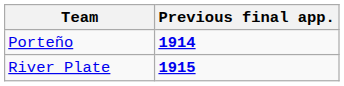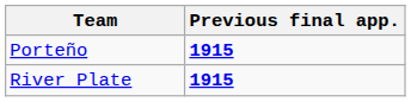 <table class="wikitable">
 <tr>
 <th width= 120px>Team</th>
 <th width= px>Previous final app.</th>
 </tr>
 <tr>
 <td><a href='#'>Porteño</a></td>
-<td><strong><a href='#'>1914</a></strong></td>
+<td><strong><a href='#'>1915</a></strong></td>
 </tr>
 <tr>
 <td><a href='#'>River Plate</a></td>
 <td><strong><a href='#'>1915</a></strong></td>
 </tr>
 </table>
